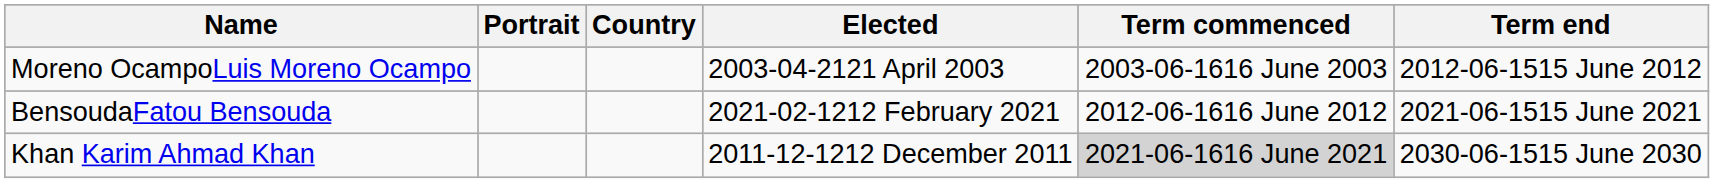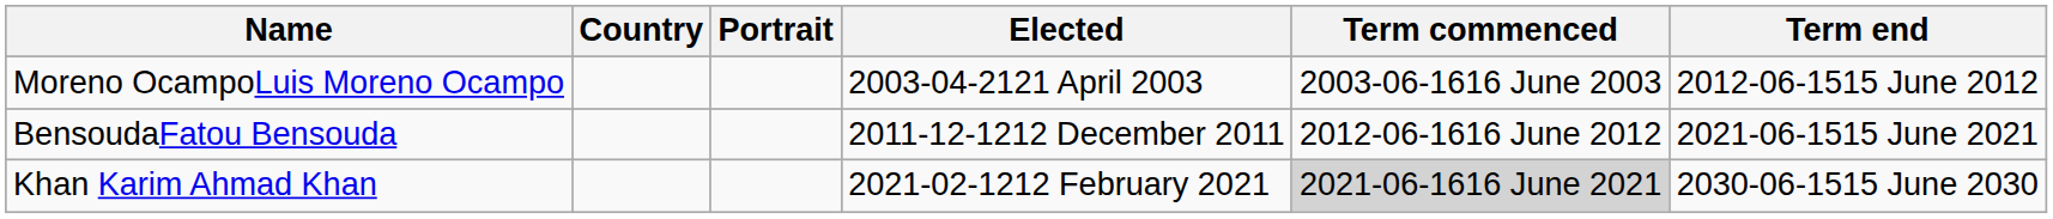 <table class="wikitable sortable" border="1" style="text-align:left">
 <tr>
 <th>Name</th>
+<th>Country</th>
 <th>Portrait</th>
-<th>Country</th>
 <th>Elected</th>
 <th>Term commenced</th>
 <th>Term end</th>
 </tr>
 <tr>
 <td><span>Moreno Ocampo</span><a href='#'>Luis Moreno Ocampo</a></td>
 <td></td>
 <td></td>
 <td><span>2003-04-21</span>21 April 2003</td>
 <td><span>2003-06-16</span>16 June 2003</td>
 <td><span>2012-06-15</span>15 June 2012</td>
 </tr>
 <tr>
 <td><span>Bensouda</span><a href='#'>Fatou Bensouda</a></td>
 <td></td>
 <td></td>
-<td><span>2021-02-12</span>12 February 2021</td>
+<td><span>2011-12-12</span>12 December 2011</td>
 <td><span>2012-06-16</span>16 June 2012</td>
 <td><span>2021-06-15</span>15 June 2021</td>
 </tr>
 <tr>
 <td><span>Khan </span><a href='#'>Karim Ahmad Khan</a></td>
 <td></td>
 <td></td>
-<td><span>2011-12-12</span>12 December 2011</td>
+<td><span>2021-02-12</span>12 February 2021</td>
 <td style="background: lightgrey;"><span>2021-06-16</span>16 June 2021</td>
 <td><span>2030-06-15</span>15 June 2030</td>
 </tr>
 </table>
